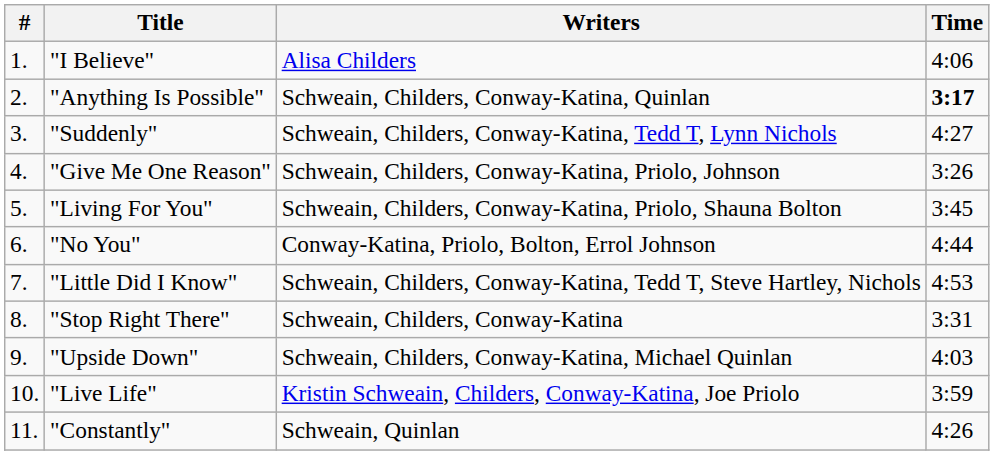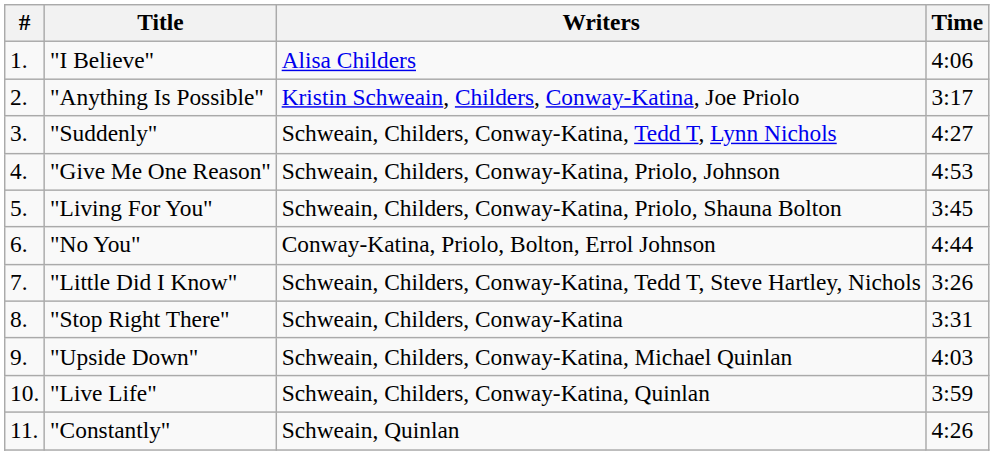 <table class="wikitable">
 <tr>
 <th>#</th>
 <th>Title</th>
 <th>Writers</th>
 <th>Time</th>
 </tr>
 <tr>
 <td>1.</td>
 <td>"I Believe"</td>
 <td><a href='#'>Alisa Childers</a></td>
 <td>4:06</td>
 </tr>
 <tr>
 <td>2.</td>
 <td>"Anything Is Possible"</td>
-<td>Schweain, Childers, Conway-Katina, Quinlan</td>
-<td><strong>3:17</strong></td>
+<td><a href='#'>Kristin Schweain</a>, <a href='#'>Childers</a>, <a href='#'>Conway-Katina</a>, Joe Priolo</td>
+<td>3:17</td>
 </tr>
 <tr>
 <td>3.</td>
 <td>"Suddenly"</td>
 <td>Schweain, Childers, Conway-Katina, <a href='#'>Tedd T</a>, <a href='#'>Lynn Nichols</a></td>
 <td>4:27</td>
 </tr>
 <tr>
 <td>4.</td>
 <td>"Give Me One Reason"</td>
 <td>Schweain, Childers, Conway-Katina, Priolo, Johnson</td>
-<td>3:26</td>
+<td>4:53</td>
 </tr>
 <tr>
 <td>5.</td>
 <td>"Living For You"</td>
 <td>Schweain, Childers, Conway-Katina, Priolo, Shauna Bolton</td>
 <td>3:45</td>
 </tr>
 <tr>
 <td>6.</td>
 <td>"No You"</td>
 <td>Conway-Katina, Priolo, Bolton, Errol Johnson</td>
 <td>4:44</td>
 </tr>
 <tr>
 <td>7.</td>
 <td>"Little Did I Know"</td>
 <td>Schweain, Childers, Conway-Katina, Tedd T, Steve Hartley, Nichols</td>
-<td>4:53</td>
+<td>3:26</td>
 </tr>
 <tr>
 <td>8.</td>
 <td>"Stop Right There"</td>
 <td>Schweain, Childers, Conway-Katina</td>
 <td>3:31</td>
 </tr>
 <tr>
 <td>9.</td>
 <td>"Upside Down"</td>
 <td>Schweain, Childers, Conway-Katina, Michael Quinlan</td>
 <td>4:03</td>
 </tr>
 <tr>
 <td>10.</td>
 <td>"Live Life"</td>
-<td><a href='#'>Kristin Schweain</a>, <a href='#'>Childers</a>, <a href='#'>Conway-Katina</a>, Joe Priolo</td>
+<td>Schweain, Childers, Conway-Katina, Quinlan</td>
 <td>3:59</td>
 </tr>
 <tr>
 <td>11.</td>
 <td>"Constantly"</td>
 <td>Schweain, Quinlan</td>
 <td>4:26</td>
 </tr>
 </table>
